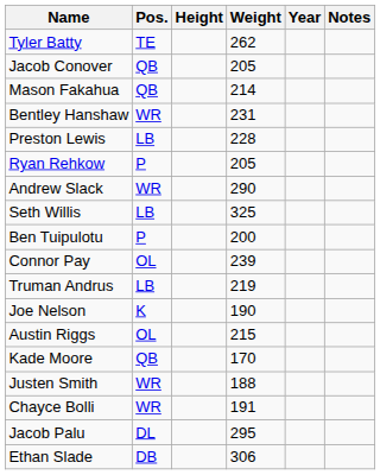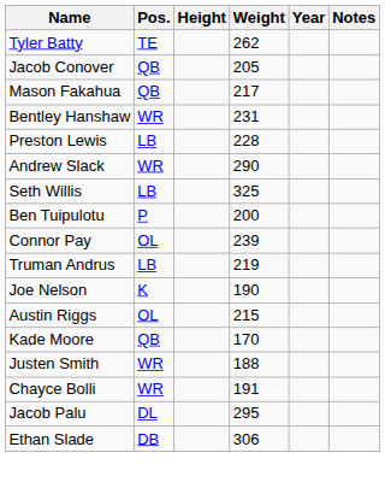 <table class="wikitable sortable" border="2">
 <tr>
 <th>Name</th>
 <th>Pos.</th>
 <th>Height</th>
 <th>Weight</th>
 <th>Year</th>
 <th>Notes</th>
 </tr>
 <tr>
 <td><a href='#'>Tyler Batty</a></td>
 <td><a href='#'>TE</a></td>
 <td></td>
 <td>262</td>
 <td></td>
 <td></td>
 </tr>
 <tr>
 <td>Jacob Conover</td>
 <td><a href='#'>QB</a></td>
 <td></td>
 <td>205</td>
 <td></td>
 <td></td>
 </tr>
 <tr>
 <td>Mason Fakahua</td>
 <td><a href='#'>QB</a></td>
 <td></td>
-<td>214</td>
+<td>217</td>
 <td></td>
 <td></td>
 </tr>
 <tr>
 <td>Bentley Hanshaw</td>
 <td><a href='#'>WR</a></td>
 <td></td>
 <td>231</td>
 <td></td>
 <td></td>
 </tr>
 <tr>
 <td>Preston Lewis</td>
 <td><a href='#'>LB</a></td>
 <td></td>
 <td>228</td>
-<td></td>
-<td></td>
-</tr>
-<tr>
-<td><a href='#'>Ryan Rehkow</a></td>
-<td><a href='#'>P</a></td>
-<td></td>
-<td>205</td>
 <td></td>
 <td></td>
 </tr>
 <tr>
 <td>Andrew Slack</td>
 <td><a href='#'>WR</a></td>
 <td></td>
 <td>290</td>
 <td></td>
 <td></td>
 </tr>
 <tr>
 <td>Seth Willis</td>
 <td><a href='#'>LB</a></td>
 <td></td>
 <td>325</td>
 <td></td>
 <td></td>
 </tr>
 <tr>
 <td>Ben Tuipulotu</td>
 <td><a href='#'>P</a></td>
 <td></td>
 <td>200</td>
 <td></td>
 <td></td>
 </tr>
 <tr>
 <td>Connor Pay</td>
 <td><a href='#'>OL</a></td>
 <td></td>
 <td>239</td>
 <td></td>
 <td></td>
 </tr>
 <tr>
 <td>Truman Andrus</td>
 <td><a href='#'>LB</a></td>
 <td></td>
 <td>219</td>
 <td></td>
 <td></td>
 </tr>
 <tr>
 <td>Joe Nelson</td>
 <td><a href='#'>K</a></td>
 <td></td>
 <td>190</td>
 <td></td>
 <td></td>
 </tr>
 <tr>
 <td>Austin Riggs</td>
 <td><a href='#'>OL</a></td>
 <td></td>
 <td>215</td>
 <td></td>
 <td></td>
 </tr>
 <tr>
 <td>Kade Moore</td>
 <td><a href='#'>QB</a></td>
 <td></td>
 <td>170</td>
 <td></td>
 <td></td>
 </tr>
 <tr>
 <td>Justen Smith</td>
 <td><a href='#'>WR</a></td>
 <td></td>
 <td>188</td>
 <td></td>
 <td></td>
 </tr>
 <tr>
 <td>Chayce Bolli</td>
 <td><a href='#'>WR</a></td>
 <td></td>
 <td>191</td>
 <td></td>
 <td></td>
 </tr>
 <tr>
 <td>Jacob Palu</td>
 <td><a href='#'>DL</a></td>
 <td></td>
 <td>295</td>
 <td></td>
 <td></td>
 </tr>
 <tr>
 <td>Ethan Slade</td>
 <td><a href='#'>DB</a></td>
 <td></td>
 <td>306</td>
 <td></td>
 <td></td>
 </tr>
 </table>
